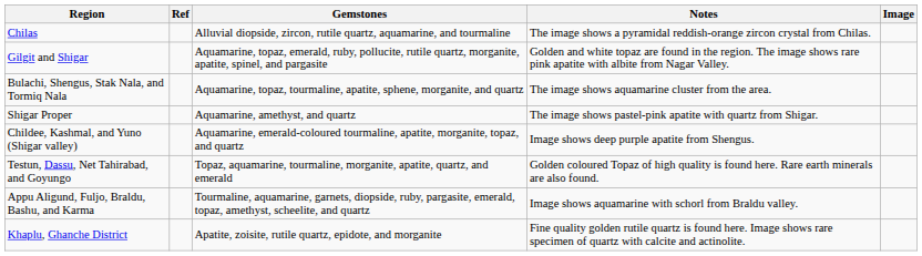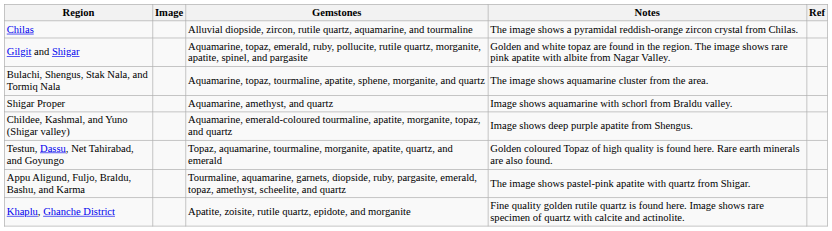 <table class="wikitable sortable">
 <tr>
 <th class="sortable"><strong>Region</strong></th>
-<th class="unsortable"><strong>Ref</strong></th>
+<th class="unsortable"><strong>Image</strong></th>
 <th class="sortable"><strong>Gemstones</strong></th>
 <th class="unsortable"><strong>Notes</strong></th>
-<th class="unsortable"><strong>Image</strong></th>
+<th class="unsortable"><strong>Ref</strong></th>
 </tr>
 <tr>
 <td><a href='#'>Chilas</a></td>
 <td></td>
 <td>Alluvial diopside, zircon, rutile quartz, aquamarine, and tourmaline</td>
 <td>The image shows a pyramidal reddish-orange zircon crystal from Chilas.</td>
 <td></td>
 </tr>
 <tr>
 <td><a href='#'>Gilgit</a> and <a href='#'>Shigar</a></td>
 <td></td>
 <td>Aquamarine, topaz, emerald, ruby, pollucite, rutile quartz, morganite, apatite, spinel, and pargasite</td>
 <td>Golden and white topaz are found in the region. The image shows rare pink apatite with albite from Nagar Valley.</td>
 <td></td>
 </tr>
 <tr>
 <td>Bulachi, Shengus, Stak Nala, and Tormiq Nala</td>
 <td></td>
 <td>Aquamarine, topaz, tourmaline, apatite, sphene, morganite, and quartz</td>
 <td>The image shows aquamarine cluster from the area.</td>
 <td></td>
 </tr>
 <tr>
 <td>Shigar Proper</td>
 <td></td>
 <td>Aquamarine, amethyst, and quartz</td>
-<td>The image shows pastel-pink apatite with quartz from Shigar.</td>
+<td>Image shows aquamarine with schorl from Braldu valley.</td>
 <td></td>
 </tr>
 <tr>
 <td>Childee, Kashmal, and Yuno (Shigar valley)</td>
 <td></td>
 <td>Aquamarine, emerald-coloured tourmaline, apatite, morganite, topaz, and quartz</td>
 <td>Image shows deep purple apatite from Shengus.</td>
 <td></td>
 </tr>
 <tr>
 <td>Testun, <a href='#'>Dassu</a>, Net Tahirabad, and Goyungo</td>
 <td></td>
 <td>Topaz, aquamarine, tourmaline, morganite, apatite, quartz, and emerald</td>
 <td>Golden coloured Topaz of high quality is found here. Rare earth minerals are also found.</td>
 <td></td>
 </tr>
 <tr>
 <td>Appu Aligund, Fuljo, Braldu, Bashu, and Karma</td>
 <td></td>
 <td>Tourmaline, aquamarine, garnets, diopside, ruby, pargasite, emerald, topaz, amethyst, scheelite, and quartz</td>
-<td>Image shows aquamarine with schorl from Braldu valley.</td>
+<td>The image shows pastel-pink apatite with quartz from Shigar.</td>
 <td></td>
 </tr>
 <tr>
 <td><a href='#'>Khaplu</a>, <a href='#'>Ghanche District</a></td>
 <td></td>
 <td>Apatite, zoisite, rutile quartz, epidote, and morganite</td>
 <td>Fine quality golden rutile quartz is found here. Image shows rare specimen of quartz with calcite and actinolite.</td>
 <td></td>
 </tr>
 </table>
